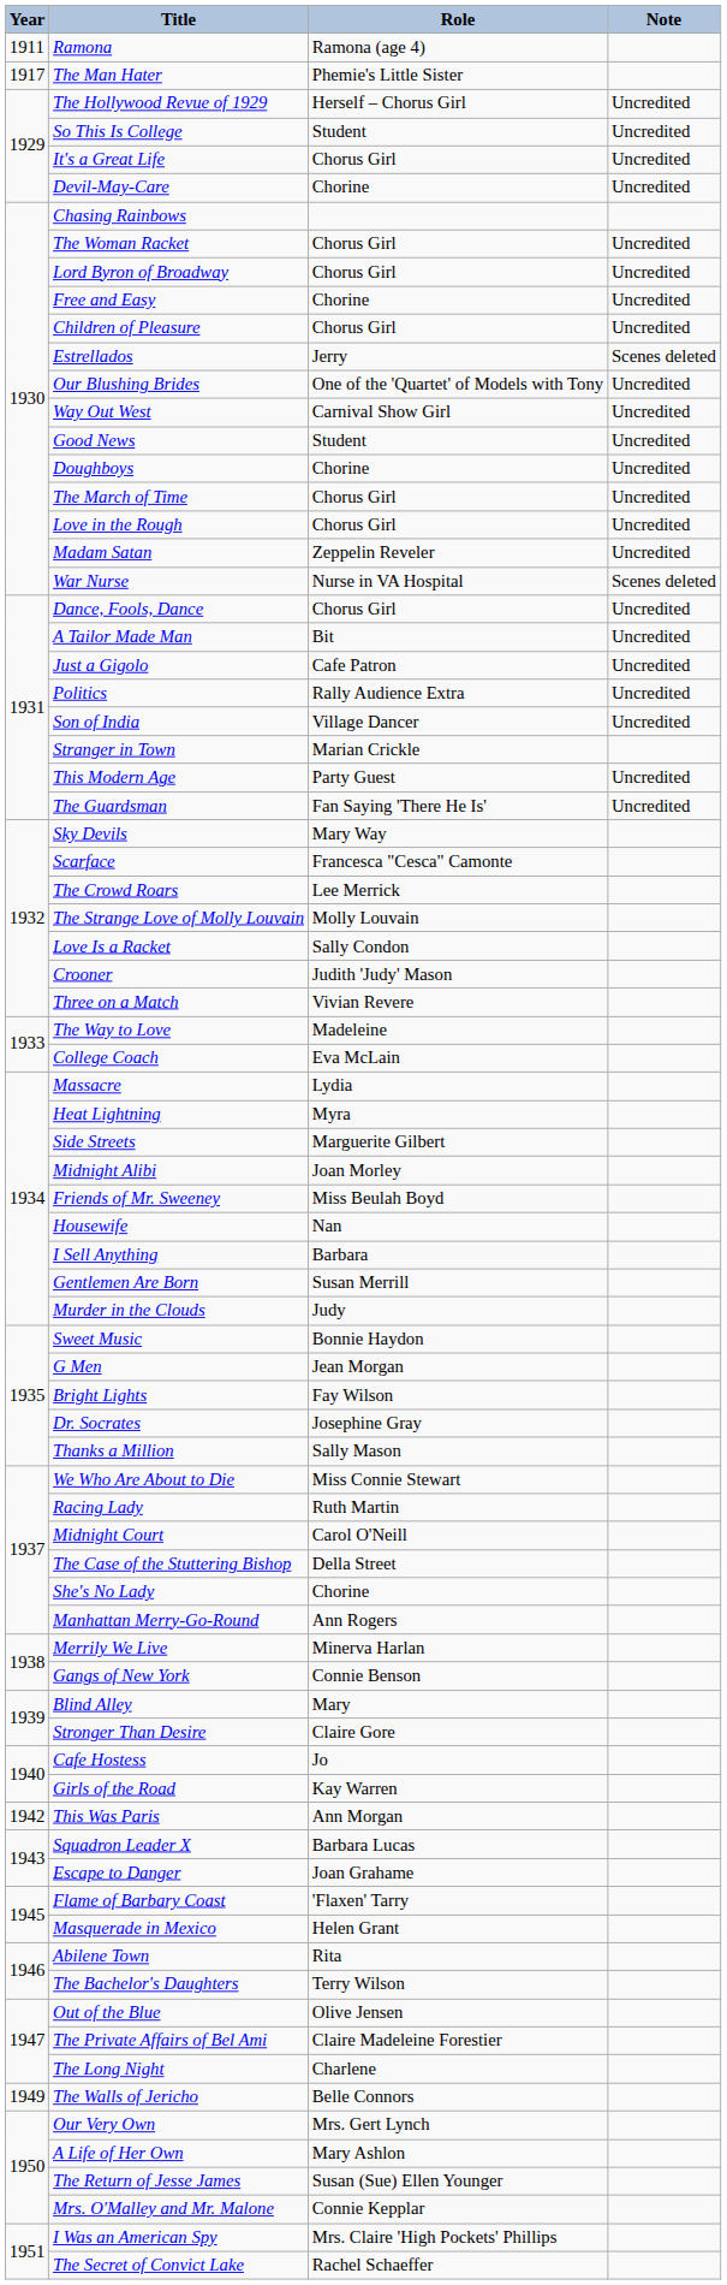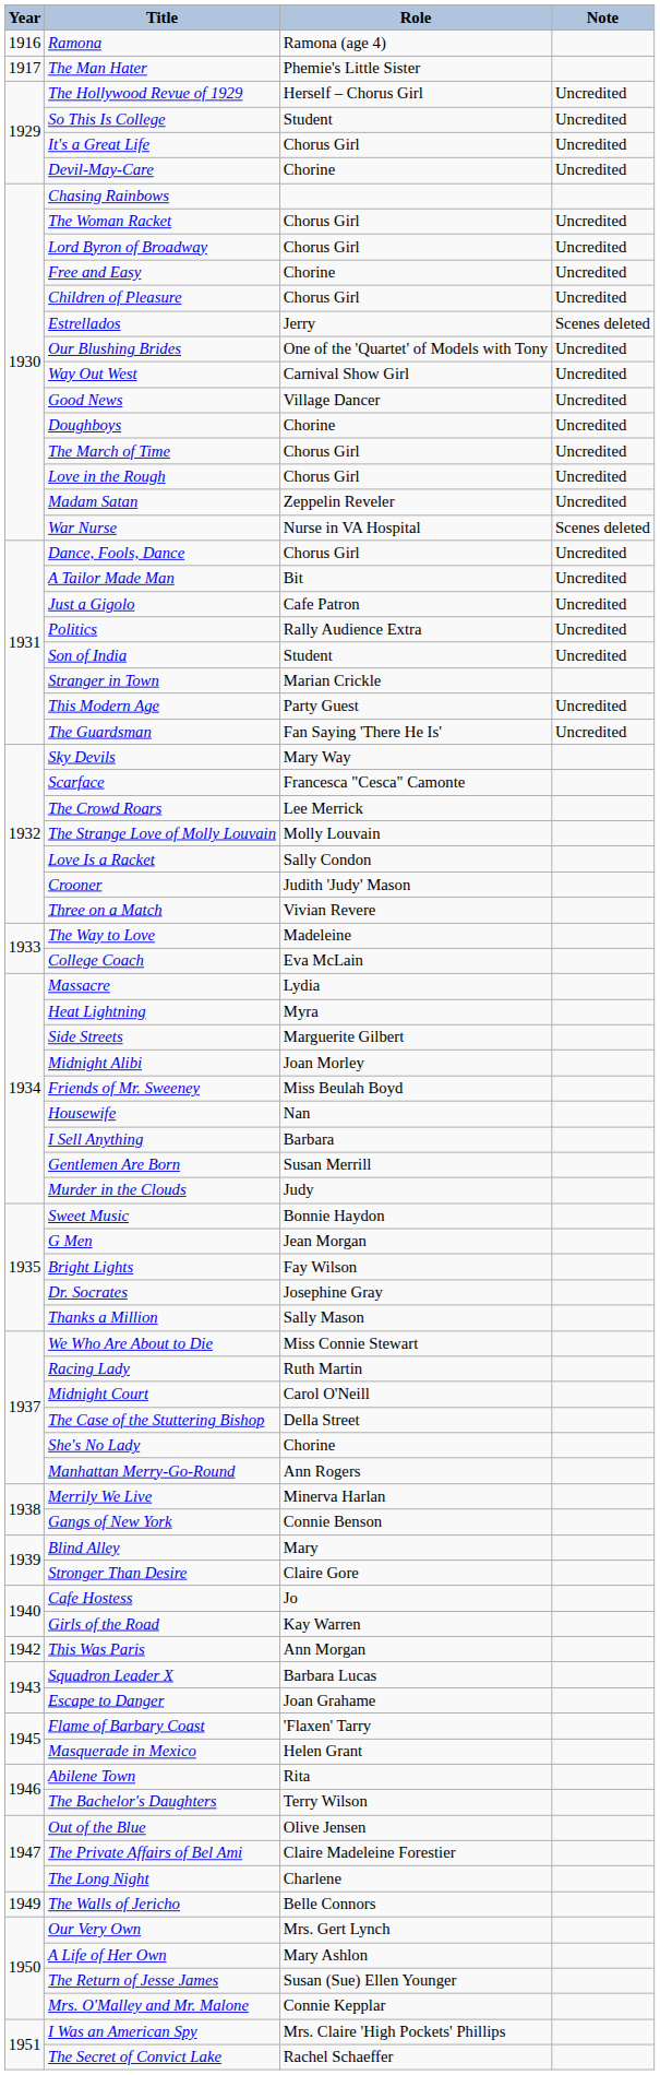 <table class="wikitable">
 <tr>
 <th style="background:#B0C4DE;">Year</th>
 <th style="background:#B0C4DE;">Title</th>
 <th style="background:#B0C4DE;">Role</th>
 <th style="background:#B0C4DE;">Note</th>
 </tr>
 <tr>
-<td>1911</td>
+<td>1916</td>
 <td><em><a href='#'>Ramona</a></em></td>
 <td>Ramona (age 4)</td>
 <td></td>
 </tr>
 <tr>
 <td>1917</td>
 <td><em><a href='#'>The Man Hater</a></em></td>
 <td>Phemie's Little Sister</td>
 <td></td>
 </tr>
 <tr>
 <td rowspan=4>1929</td>
 <td><em><a href='#'>The Hollywood Revue of 1929</a></em></td>
 <td>Herself – Chorus Girl</td>
 <td>Uncredited</td>
 </tr>
 <tr>
 <td><em><a href='#'>So This Is College</a></em></td>
 <td>Student</td>
 <td>Uncredited</td>
 </tr>
 <tr>
 <td><em><a href='#'>It's a Great Life</a></em></td>
 <td>Chorus Girl</td>
 <td>Uncredited</td>
 </tr>
 <tr>
 <td><em><a href='#'>Devil-May-Care</a></em></td>
 <td>Chorine</td>
 <td>Uncredited</td>
 </tr>
 <tr>
 <td rowspan=14>1930</td>
 <td><em><a href='#'>Chasing Rainbows</a></em></td>
 <td></td>
 <td></td>
 </tr>
 <tr>
 <td><em><a href='#'>The Woman Racket</a></em></td>
 <td>Chorus Girl</td>
 <td>Uncredited</td>
 </tr>
 <tr>
 <td><em><a href='#'>Lord Byron of Broadway</a></em></td>
 <td>Chorus Girl</td>
 <td>Uncredited</td>
 </tr>
 <tr>
 <td><em><a href='#'>Free and Easy</a></em></td>
 <td>Chorine</td>
 <td>Uncredited</td>
 </tr>
 <tr>
 <td><em><a href='#'>Children of Pleasure</a></em></td>
 <td>Chorus Girl</td>
 <td>Uncredited</td>
 </tr>
 <tr>
 <td><em><a href='#'>Estrellados</a></em></td>
 <td>Jerry</td>
 <td>Scenes deleted</td>
 </tr>
 <tr>
 <td><em><a href='#'>Our Blushing Brides</a></em></td>
 <td>One of the 'Quartet' of Models with Tony</td>
 <td>Uncredited</td>
 </tr>
 <tr>
 <td><em><a href='#'>Way Out West</a></em></td>
 <td>Carnival Show Girl</td>
 <td>Uncredited</td>
 </tr>
 <tr>
 <td><em><a href='#'>Good News</a></em></td>
-<td>Student</td>
+<td>Village Dancer</td>
 <td>Uncredited</td>
 </tr>
 <tr>
 <td><em><a href='#'>Doughboys</a></em></td>
 <td>Chorine</td>
 <td>Uncredited</td>
 </tr>
 <tr>
 <td><em><a href='#'>The March of Time</a></em></td>
 <td>Chorus Girl</td>
 <td>Uncredited</td>
 </tr>
 <tr>
 <td><em><a href='#'>Love in the Rough</a></em></td>
 <td>Chorus Girl</td>
 <td>Uncredited</td>
 </tr>
 <tr>
 <td><em><a href='#'>Madam Satan</a></em></td>
 <td>Zeppelin Reveler</td>
 <td>Uncredited</td>
 </tr>
 <tr>
 <td><em><a href='#'>War Nurse</a></em></td>
 <td>Nurse in VA Hospital</td>
 <td>Scenes deleted</td>
 </tr>
 <tr>
 <td rowspan=8>1931</td>
 <td><em><a href='#'>Dance, Fools, Dance</a></em></td>
 <td>Chorus Girl</td>
 <td>Uncredited</td>
 </tr>
 <tr>
 <td><em><a href='#'>A Tailor Made Man</a></em></td>
 <td>Bit</td>
 <td>Uncredited</td>
 </tr>
 <tr>
 <td><em><a href='#'>Just a Gigolo</a></em></td>
 <td>Cafe Patron</td>
 <td>Uncredited</td>
 </tr>
 <tr>
 <td><em><a href='#'>Politics</a></em></td>
 <td>Rally Audience Extra</td>
 <td>Uncredited</td>
 </tr>
 <tr>
 <td><em><a href='#'>Son of India</a></em></td>
-<td>Village Dancer</td>
+<td>Student</td>
 <td>Uncredited</td>
 </tr>
 <tr>
 <td><em><a href='#'>Stranger in Town</a></em></td>
 <td>Marian Crickle</td>
 <td></td>
 </tr>
 <tr>
 <td><em><a href='#'>This Modern Age</a></em></td>
 <td>Party Guest</td>
 <td>Uncredited</td>
 </tr>
 <tr>
 <td><em><a href='#'>The Guardsman</a></em></td>
 <td>Fan Saying 'There He Is'</td>
 <td>Uncredited</td>
 </tr>
 <tr>
 <td rowspan=7>1932</td>
 <td><em><a href='#'>Sky Devils</a></em></td>
 <td>Mary Way</td>
 <td></td>
 </tr>
 <tr>
 <td><em><a href='#'>Scarface</a></em></td>
 <td>Francesca "Cesca" Camonte</td>
 <td></td>
 </tr>
 <tr>
 <td><em><a href='#'>The Crowd Roars</a></em></td>
 <td>Lee Merrick</td>
 <td></td>
 </tr>
 <tr>
 <td><em><a href='#'>The Strange Love of Molly Louvain</a></em></td>
 <td>Molly Louvain</td>
 <td></td>
 </tr>
 <tr>
 <td><em><a href='#'>Love Is a Racket</a></em></td>
 <td>Sally Condon</td>
 <td></td>
 </tr>
 <tr>
 <td><em><a href='#'>Crooner</a></em></td>
 <td>Judith 'Judy' Mason</td>
 <td></td>
 </tr>
 <tr>
 <td><em><a href='#'>Three on a Match</a></em></td>
 <td>Vivian Revere</td>
 <td></td>
 </tr>
 <tr>
 <td rowspan=2>1933</td>
 <td><em><a href='#'>The Way to Love</a></em></td>
 <td>Madeleine</td>
 <td></td>
 </tr>
 <tr>
 <td><em><a href='#'>College Coach</a></em></td>
 <td>Eva McLain</td>
 <td></td>
 </tr>
 <tr>
 <td rowspan=9>1934</td>
 <td><em><a href='#'>Massacre</a></em></td>
 <td>Lydia</td>
 <td></td>
 </tr>
 <tr>
 <td><em><a href='#'>Heat Lightning</a></em></td>
 <td>Myra</td>
 <td></td>
 </tr>
 <tr>
 <td><em><a href='#'>Side Streets</a></em></td>
 <td>Marguerite Gilbert</td>
 <td></td>
 </tr>
 <tr>
 <td><em><a href='#'>Midnight Alibi</a></em></td>
 <td>Joan Morley</td>
 <td></td>
 </tr>
 <tr>
 <td><em><a href='#'>Friends of Mr. Sweeney</a></em></td>
 <td>Miss Beulah Boyd</td>
 <td></td>
 </tr>
 <tr>
 <td><em><a href='#'>Housewife</a></em></td>
 <td>Nan</td>
 <td></td>
 </tr>
 <tr>
 <td><em><a href='#'>I Sell Anything</a></em></td>
 <td>Barbara</td>
 <td></td>
 </tr>
 <tr>
 <td><em><a href='#'>Gentlemen Are Born</a></em></td>
 <td>Susan Merrill</td>
 <td></td>
 </tr>
 <tr>
 <td><em><a href='#'>Murder in the Clouds</a></em></td>
 <td>Judy</td>
 <td></td>
 </tr>
 <tr>
 <td rowspan=5>1935</td>
 <td><em><a href='#'>Sweet Music</a></em></td>
 <td>Bonnie Haydon</td>
 <td></td>
 </tr>
 <tr>
 <td><em><a href='#'>G Men</a></em></td>
 <td>Jean Morgan</td>
 <td></td>
 </tr>
 <tr>
 <td><em><a href='#'>Bright Lights</a></em></td>
 <td>Fay Wilson</td>
 <td></td>
 </tr>
 <tr>
 <td><em><a href='#'>Dr. Socrates</a></em></td>
 <td>Josephine Gray</td>
 <td></td>
 </tr>
 <tr>
 <td><em><a href='#'>Thanks a Million</a></em></td>
 <td>Sally Mason</td>
 <td></td>
 </tr>
 <tr>
 <td rowspan=6>1937</td>
 <td><em><a href='#'>We Who Are About to Die</a></em></td>
 <td>Miss Connie Stewart</td>
 <td></td>
 </tr>
 <tr>
 <td><em><a href='#'>Racing Lady</a></em></td>
 <td>Ruth Martin</td>
 <td></td>
 </tr>
 <tr>
 <td><em><a href='#'>Midnight Court</a></em></td>
 <td>Carol O'Neill</td>
 <td></td>
 </tr>
 <tr>
 <td><em><a href='#'>The Case of the Stuttering Bishop</a></em></td>
 <td>Della Street</td>
 <td></td>
 </tr>
 <tr>
 <td><em><a href='#'>She's No Lady</a></em></td>
 <td>Chorine</td>
 <td></td>
 </tr>
 <tr>
 <td><em><a href='#'>Manhattan Merry-Go-Round</a></em></td>
 <td>Ann Rogers</td>
 <td></td>
 </tr>
 <tr>
 <td rowspan=2>1938</td>
 <td><em><a href='#'>Merrily We Live</a></em></td>
 <td>Minerva Harlan</td>
 <td></td>
 </tr>
 <tr>
 <td><em><a href='#'>Gangs of New York</a></em></td>
 <td>Connie Benson</td>
 <td></td>
 </tr>
 <tr>
 <td rowspan=2>1939</td>
 <td><em><a href='#'>Blind Alley</a></em></td>
 <td>Mary</td>
 <td></td>
 </tr>
 <tr>
 <td><em><a href='#'>Stronger Than Desire</a></em></td>
 <td>Claire Gore</td>
 <td></td>
 </tr>
 <tr>
 <td rowspan=2>1940</td>
 <td><em><a href='#'>Cafe Hostess</a></em></td>
 <td>Jo</td>
 <td></td>
 </tr>
 <tr>
 <td><em><a href='#'>Girls of the Road</a></em></td>
 <td>Kay Warren</td>
 <td></td>
 </tr>
 <tr>
 <td>1942</td>
 <td><em><a href='#'>This Was Paris</a></em></td>
 <td>Ann Morgan</td>
 <td></td>
 </tr>
 <tr>
 <td rowspan=2>1943</td>
 <td><em><a href='#'>Squadron Leader X</a></em></td>
 <td>Barbara Lucas</td>
 <td></td>
 </tr>
 <tr>
 <td><em><a href='#'>Escape to Danger</a></em></td>
 <td>Joan Grahame</td>
 <td></td>
 </tr>
 <tr>
 <td rowspan=2>1945</td>
 <td><em><a href='#'>Flame of Barbary Coast</a></em></td>
 <td>'Flaxen' Tarry</td>
 <td></td>
 </tr>
 <tr>
 <td><em><a href='#'>Masquerade in Mexico</a></em></td>
 <td>Helen Grant</td>
 <td></td>
 </tr>
 <tr>
 <td rowspan=2>1946</td>
 <td><em><a href='#'>Abilene Town</a></em></td>
 <td>Rita</td>
 <td></td>
 </tr>
 <tr>
 <td><em><a href='#'>The Bachelor's Daughters</a></em></td>
 <td>Terry Wilson</td>
 <td></td>
 </tr>
 <tr>
 <td rowspan=3>1947</td>
 <td><em><a href='#'>Out of the Blue</a></em></td>
 <td>Olive Jensen</td>
 <td></td>
 </tr>
 <tr>
 <td><em><a href='#'>The Private Affairs of Bel Ami</a></em></td>
 <td>Claire Madeleine Forestier</td>
 <td></td>
 </tr>
 <tr>
 <td><em><a href='#'>The Long Night</a></em></td>
 <td>Charlene</td>
 <td></td>
 </tr>
 <tr>
 <td>1949</td>
 <td><em><a href='#'>The Walls of Jericho</a></em></td>
 <td>Belle Connors</td>
 <td></td>
 </tr>
 <tr>
 <td rowspan=4>1950</td>
 <td><em><a href='#'>Our Very Own</a></em></td>
 <td>Mrs. Gert Lynch</td>
 <td></td>
 </tr>
 <tr>
 <td><em><a href='#'>A Life of Her Own</a></em></td>
 <td>Mary Ashlon</td>
 <td></td>
 </tr>
 <tr>
 <td><em><a href='#'>The Return of Jesse James</a></em></td>
 <td>Susan (Sue) Ellen Younger</td>
 <td></td>
 </tr>
 <tr>
 <td><em><a href='#'>Mrs. O'Malley and Mr. Malone</a></em></td>
 <td>Connie Kepplar</td>
 <td></td>
 </tr>
 <tr>
 <td rowspan=2>1951</td>
 <td><em><a href='#'>I Was an American Spy</a></em></td>
 <td>Mrs. Claire 'High Pockets' Phillips</td>
 <td></td>
 </tr>
 <tr>
 <td><em><a href='#'>The Secret of Convict Lake</a></em></td>
 <td>Rachel Schaeffer</td>
 <td></td>
 </tr>
 </table>
